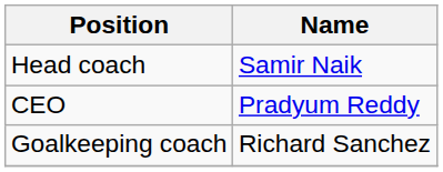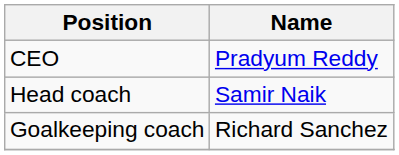 <table class="wikitable">
 <tr>
 <th>Position</th>
 <th>Name</th>
 </tr>
 <tr>
+<td>CEO</td>
+<td> <a href='#'>Pradyum Reddy</a></td>
+</tr>
+<tr>
 <td>Head coach</td>
 <td> <a href='#'>Samir Naik</a></td>
-</tr>
-<tr>
-<td>CEO</td>
-<td> <a href='#'>Pradyum Reddy</a></td>
 </tr>
 <tr>
 <td>Goalkeeping coach</td>
 <td> Richard Sanchez</td>
 </tr>
 <tr>
 </tr>
 </table>
